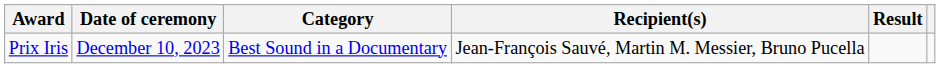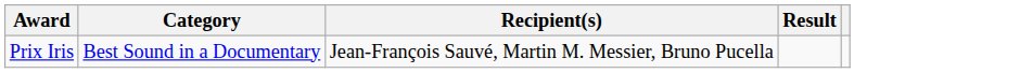 <table class="wikitable sortable plainrowheaders">
 <tr>
 <th scope="col">Award</th>
-<th scope="col">Date of ceremony</th>
 <th scope="col">Category</th>
 <th scope="col">Recipient(s)</th>
 <th scope="col">Result</th>
 <th scope="col" class="unsortable"></th>
 </tr>
 <tr>
 <td><a href='#'>Prix Iris</a></td>
-<td><a href='#'>December 10, 2023</a></td>
 <td><a href='#'>Best Sound in a Documentary</a></td>
 <td>Jean-François Sauvé, Martin M. Messier, Bruno Pucella</td>
 <td></td>
 <td></td>
 </tr>
 </table>
